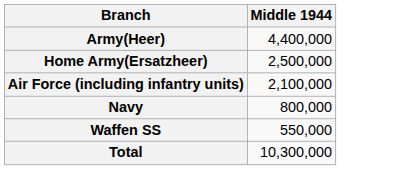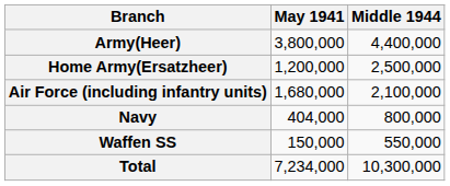 <table class="wikitable"  style="text-align: right;">
 <tr>
 <th>Branch</th>
+<th>May 1941</th>
 <th>Middle 1944</th>
 </tr>
 <tr>
 <th>Army(Heer)</th>
+<td>3,800,000</td>
 <td>4,400,000</td>
 </tr>
 <tr>
 <th>Home Army(Ersatzheer)</th>
+<td>1,200,000</td>
 <td>2,500,000</td>
 </tr>
 <tr>
 <th>Air Force (including infantry units)</th>
+<td>1,680,000</td>
 <td>2,100,000</td>
 </tr>
 <tr>
 <th>Navy</th>
+<td>404,000</td>
 <td>800,000</td>
 </tr>
 <tr>
 <th>Waffen SS</th>
+<td>150,000</td>
 <td>550,000</td>
 </tr>
 <tr>
 <th>Total</th>
+<td>7,234,000</td>
 <td>10,300,000</td>
 </tr>
 </table>
